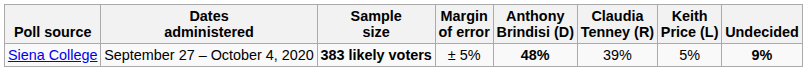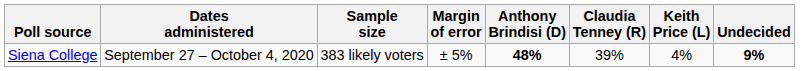 <table class="wikitable" style="font-size:90%;text-align:center;">
 <tr valign=bottom>
 <th>Poll source</th>
 <th>Dates<br>administered</th>
 <th>Sample<br>size</th>
 <th>Margin<br>of error</th>
 <th>Anthony<br>Brindisi (D)</th>
 <th>Claudia<br>Tenney (R)</th>
 <th>Keith<br>Price (L)</th>
 <th>Undecided</th>
 </tr>
 <tr>
 <td style="text-align:left;"><a href='#'>Siena College</a></td>
 <td>September 27 – October 4, 2020</td>
-<td><strong>383 likely voters</strong></td>
+<td>383 likely voters</td>
 <td>± 5%</td>
 <td><strong>48%</strong></td>
 <td>39%</td>
-<td>5%</td>
+<td>4%</td>
 <td><strong>9%</strong></td>
 </tr>
 </table>
